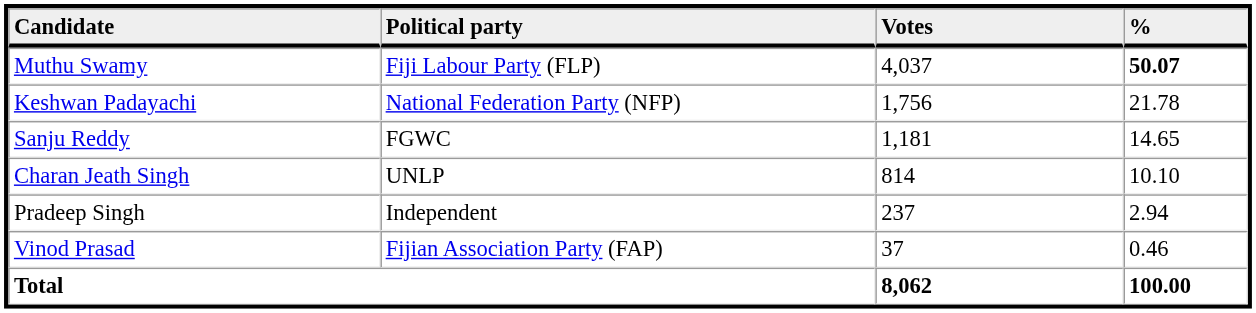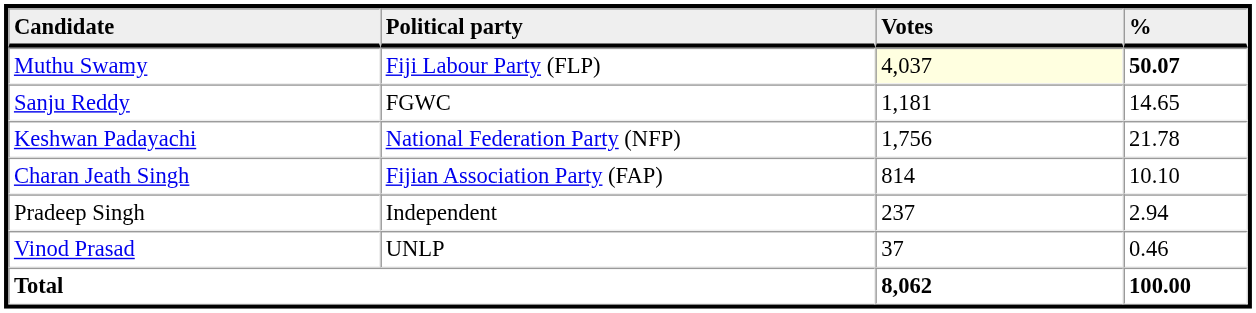 <table table width="70%" border="1" align="center" cellpadding=3 cellspacing=0 style="margin:5px; border:3px solid;">
 <tr>
 <td td width="30%" style="border-bottom:3px solid; background:#efefef;"><strong>Candidate</strong></td>
 <td td width="40%" style="border-bottom:3px solid; background:#efefef;"><strong>Political party</strong></td>
 <td td width="20%" style="border-bottom:3px solid; background:#efefef;"><strong>Votes</strong></td>
 <td td width="10%" style="border-bottom:3px solid; background:#efefef;"><strong>%</strong></td>
 </tr>
 <tr>
 <td><a href='#'>Muthu Swamy</a></td>
 <td><a href='#'>Fiji Labour Party</a> (FLP)</td>
-<td>4,037</td>
+<td style="background: lightyellow;">4,037</td>
 <td><strong>50.07</strong></td>
+</tr>
+<tr>
+<td><a href='#'>Sanju Reddy</a></td>
+<td>FGWC</td>
+<td>1,181</td>
+<td>14.65</td>
 </tr>
 <tr>
 <td><a href='#'>Keshwan Padayachi</a></td>
 <td><a href='#'>National Federation Party</a> (NFP)</td>
 <td>1,756</td>
 <td>21.78</td>
 </tr>
 <tr>
-<td><a href='#'>Sanju Reddy</a></td>
-<td>FGWC</td>
-<td>1,181</td>
-<td>14.65</td>
-</tr>
-<tr>
 <td><a href='#'>Charan Jeath Singh</a></td>
-<td>UNLP</td>
+<td><a href='#'>Fijian Association Party</a> (FAP)</td>
 <td>814</td>
 <td>10.10</td>
 </tr>
 <tr>
 <td>Pradeep Singh</td>
 <td>Independent</td>
 <td>237</td>
 <td>2.94</td>
 </tr>
 <tr>
 <td><a href='#'>Vinod Prasad</a></td>
-<td><a href='#'>Fijian Association Party</a> (FAP)</td>
+<td>UNLP</td>
 <td>37</td>
 <td>0.46</td>
 </tr>
 <tr>
 <td colspan=2><strong>Total</strong></td>
 <td><strong>8,062</strong></td>
 <td><strong>100.00</strong></td>
 </tr>
 <tr>
 </tr>
 </table>
